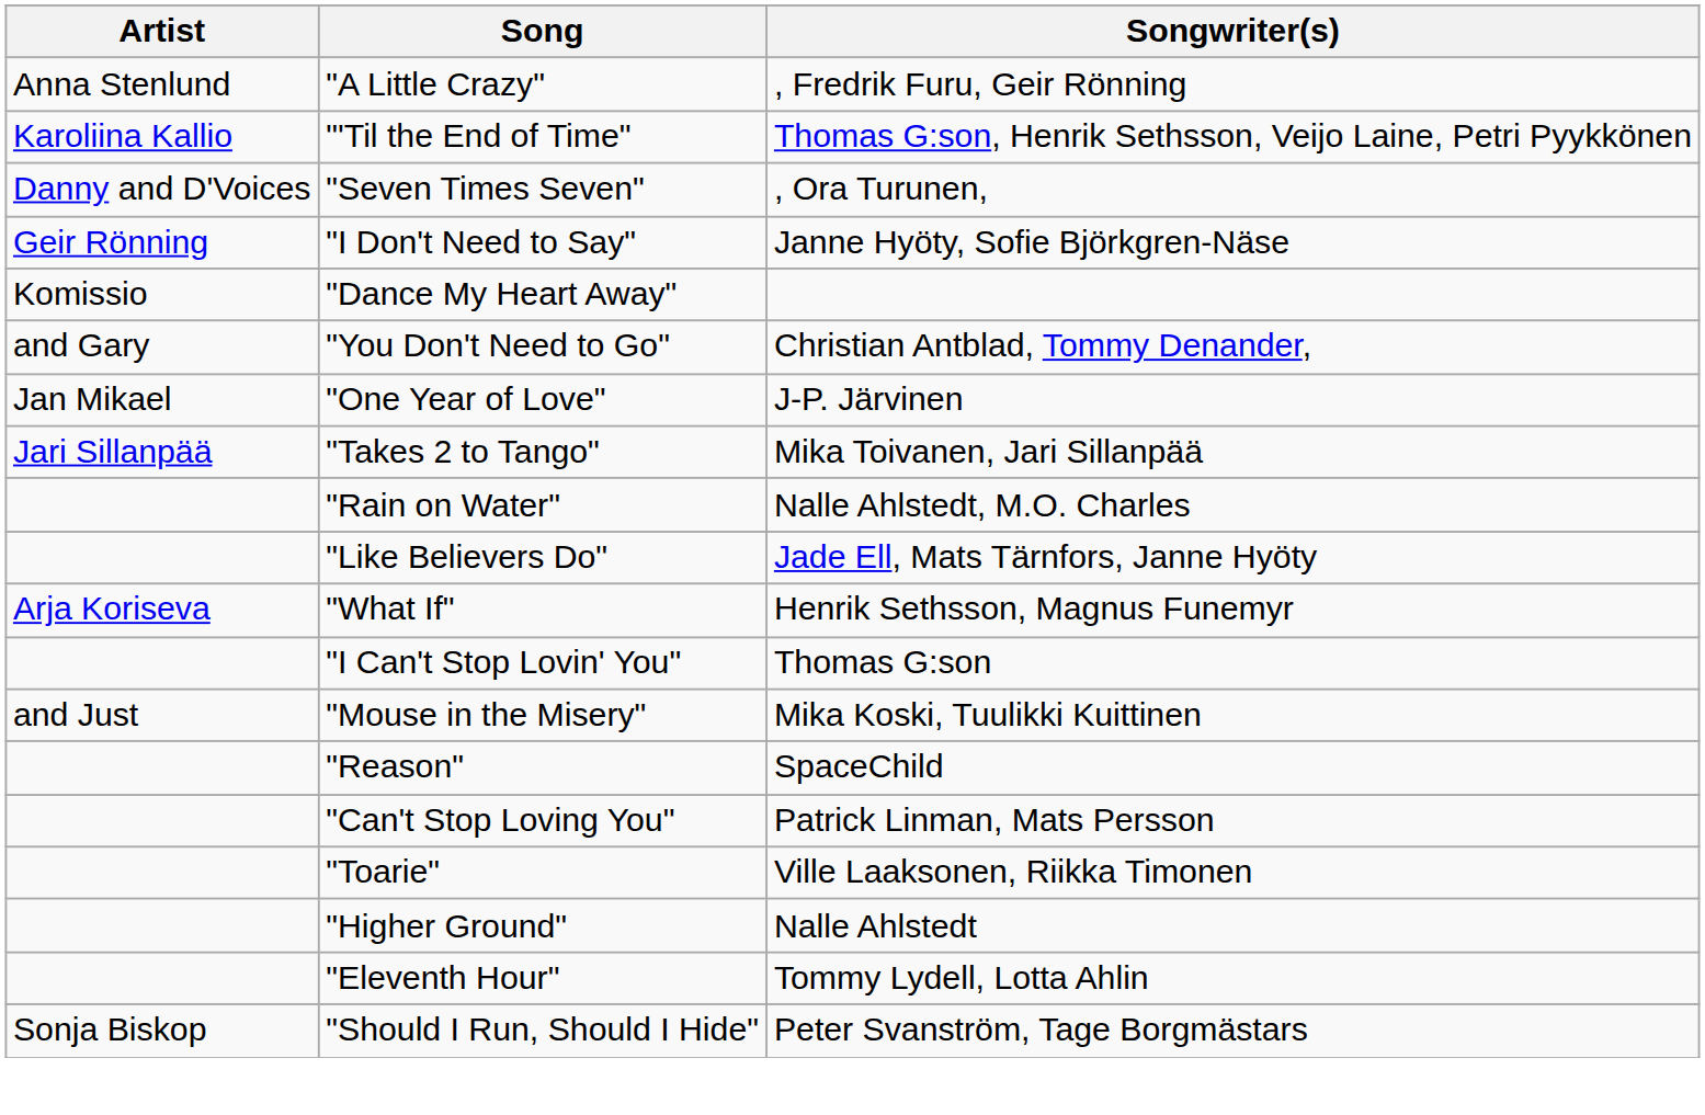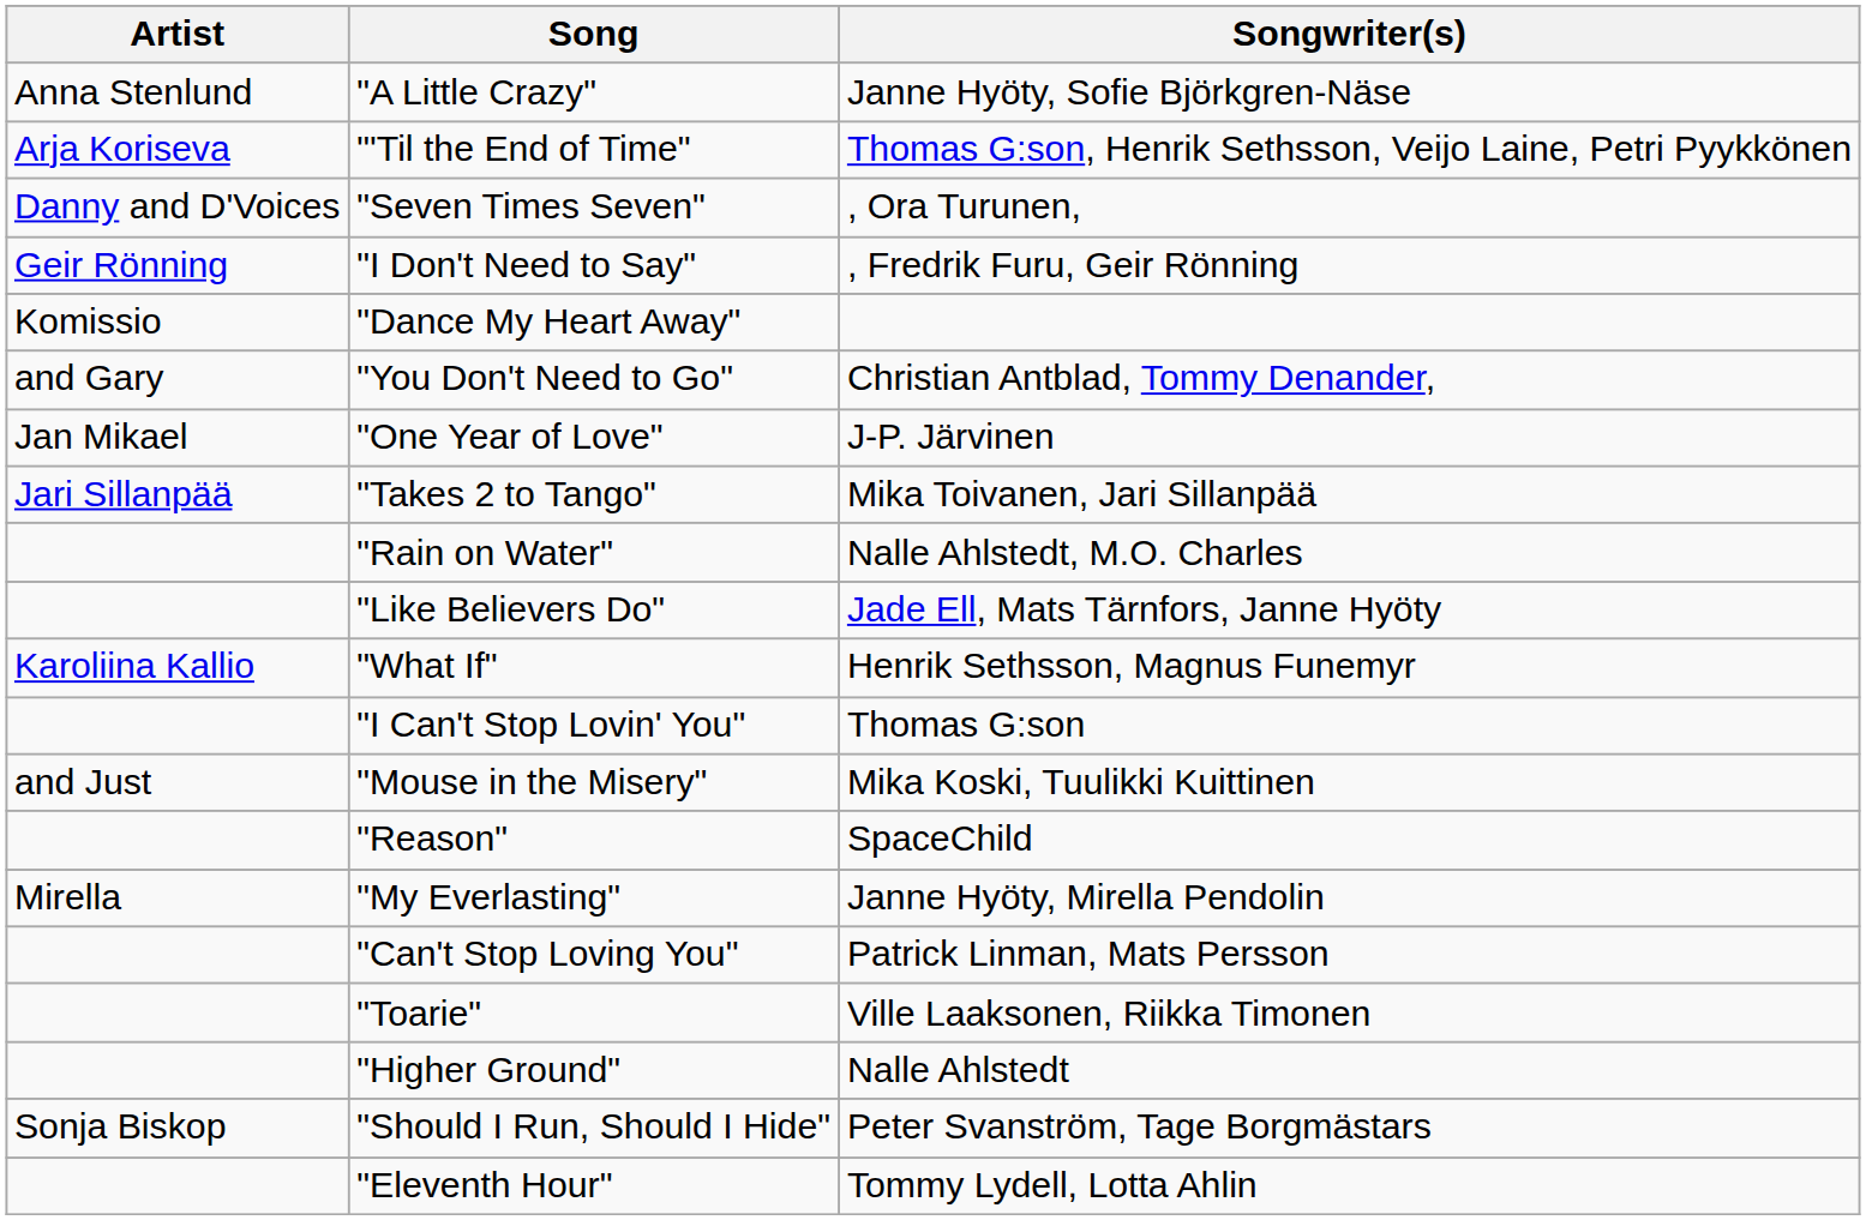 <table class="sortable wikitable" style="margin: 1em auto 1em auto; text-align:left;">
 <tr>
 <th>Artist</th>
 <th>Song</th>
 <th>Songwriter(s)</th>
 </tr>
 <tr>
 <td>Anna Stenlund</td>
 <td>"A Little Crazy"</td>
-<td>, Fredrik Furu, Geir Rönning</td>
+<td>Janne Hyöty, Sofie Björkgren-Näse</td>
 </tr>
 <tr>
-<td><a href='#'>Karoliina Kallio</a></td>
+<td><a href='#'>Arja Koriseva</a></td>
 <td>"'Til the End of Time"</td>
 <td><a href='#'>Thomas G:son</a>, Henrik Sethsson, Veijo Laine, Petri Pyykkönen</td>
 </tr>
 <tr>
 <td><a href='#'>Danny</a> and D'Voices</td>
 <td>"Seven Times Seven"</td>
 <td>, Ora Turunen, </td>
 </tr>
 <tr>
 <td><a href='#'>Geir Rönning</a></td>
 <td>"I Don't Need to Say"</td>
-<td>Janne Hyöty, Sofie Björkgren-Näse</td>
+<td>, Fredrik Furu, Geir Rönning</td>
 </tr>
 <tr>
 <td>Komissio</td>
 <td>"Dance My Heart Away"</td>
 <td></td>
 </tr>
 <tr>
 <td> and Gary</td>
 <td>"You Don't Need to Go"</td>
 <td>Christian Antblad, <a href='#'>Tommy Denander</a>, </td>
 </tr>
 <tr>
 <td>Jan Mikael</td>
 <td>"One Year of Love"</td>
 <td>J-P. Järvinen</td>
 </tr>
 <tr>
 <td><a href='#'>Jari Sillanpää</a></td>
 <td>"Takes 2 to Tango"</td>
 <td>Mika Toivanen, Jari Sillanpää</td>
 </tr>
 <tr>
 <td></td>
 <td>"Rain on Water"</td>
 <td>Nalle Ahlstedt, M.O. Charles</td>
 </tr>
 <tr>
 <td></td>
 <td>"Like Believers Do"</td>
 <td><a href='#'>Jade Ell</a>, Mats Tärnfors, Janne Hyöty</td>
 </tr>
 <tr>
-<td><a href='#'>Arja Koriseva</a></td>
+<td><a href='#'>Karoliina Kallio</a></td>
 <td>"What If"</td>
 <td>Henrik Sethsson, Magnus Funemyr</td>
 </tr>
 <tr>
 <td></td>
 <td>"I Can't Stop Lovin' You"</td>
 <td>Thomas G:son</td>
 </tr>
 <tr>
 <td> and Just</td>
 <td>"Mouse in the Misery"</td>
 <td>Mika Koski, Tuulikki Kuittinen</td>
 </tr>
 <tr>
 <td></td>
 <td>"Reason"</td>
 <td>SpaceChild</td>
 </tr>
 <tr>
+<td>Mirella</td>
+<td>"My Everlasting"</td>
+<td>Janne Hyöty, Mirella Pendolin</td>
+</tr>
+<tr>
 <td></td>
 <td>"Can't Stop Loving You"</td>
 <td>Patrick Linman, Mats Persson</td>
 </tr>
 <tr>
 <td></td>
 <td>"Toarie"</td>
 <td>Ville Laaksonen, Riikka Timonen</td>
 </tr>
 <tr>
 <td></td>
 <td>"Higher Ground"</td>
 <td>Nalle Ahlstedt</td>
 </tr>
 <tr>
+<td>Sonja Biskop</td>
+<td>"Should I Run, Should I Hide"</td>
+<td>Peter Svanström, Tage Borgmästars</td>
+</tr>
+<tr>
 <td></td>
 <td>"Eleventh Hour"</td>
 <td>Tommy Lydell, Lotta Ahlin</td>
 </tr>
-<tr>
-<td>Sonja Biskop</td>
-<td>"Should I Run, Should I Hide"</td>
-<td>Peter Svanström, Tage Borgmästars</td>
-</tr>
 </table>
